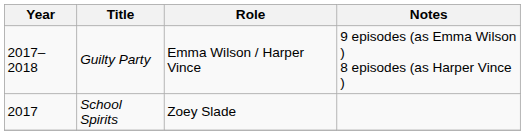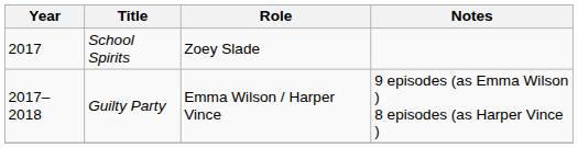 <table class="wikitable sortable">
 <tr>
 <th>Year</th>
 <th>Title</th>
 <th>Role</th>
 <th class="unsortable">Notes</th>
 </tr>
 <tr>
+<td>2017</td>
+<td><em>School Spirits</em></td>
+<td>Zoey Slade</td>
+<td></td>
+</tr>
+<tr>
 <td>2017–2018</td>
 <td><em>Guilty Party</em></td>
 <td>Emma Wilson / Harper Vince</td>
 <td>9 episodes (as Emma Wilson )<br>8 episodes (as Harper Vince )</td>
 </tr>
 <tr>
-<td>2017</td>
-<td><em>School Spirits</em></td>
-<td>Zoey Slade</td>
-<td></td>
-</tr>
-<tr>
 </tr>
 </table>
